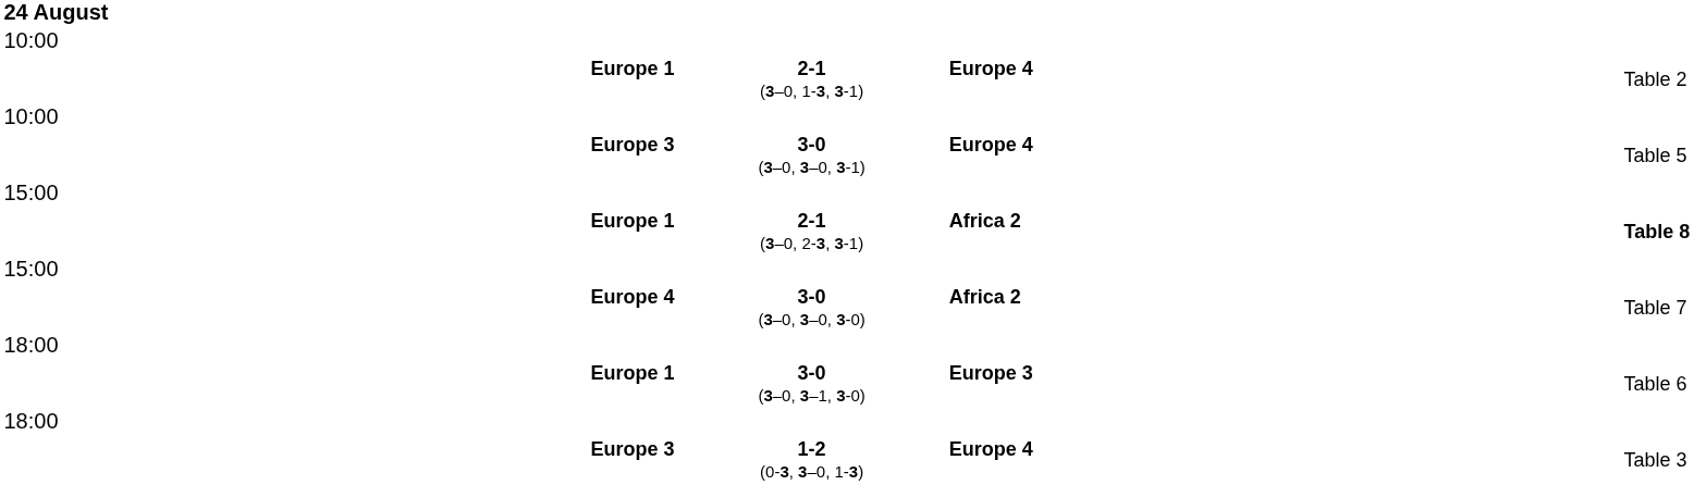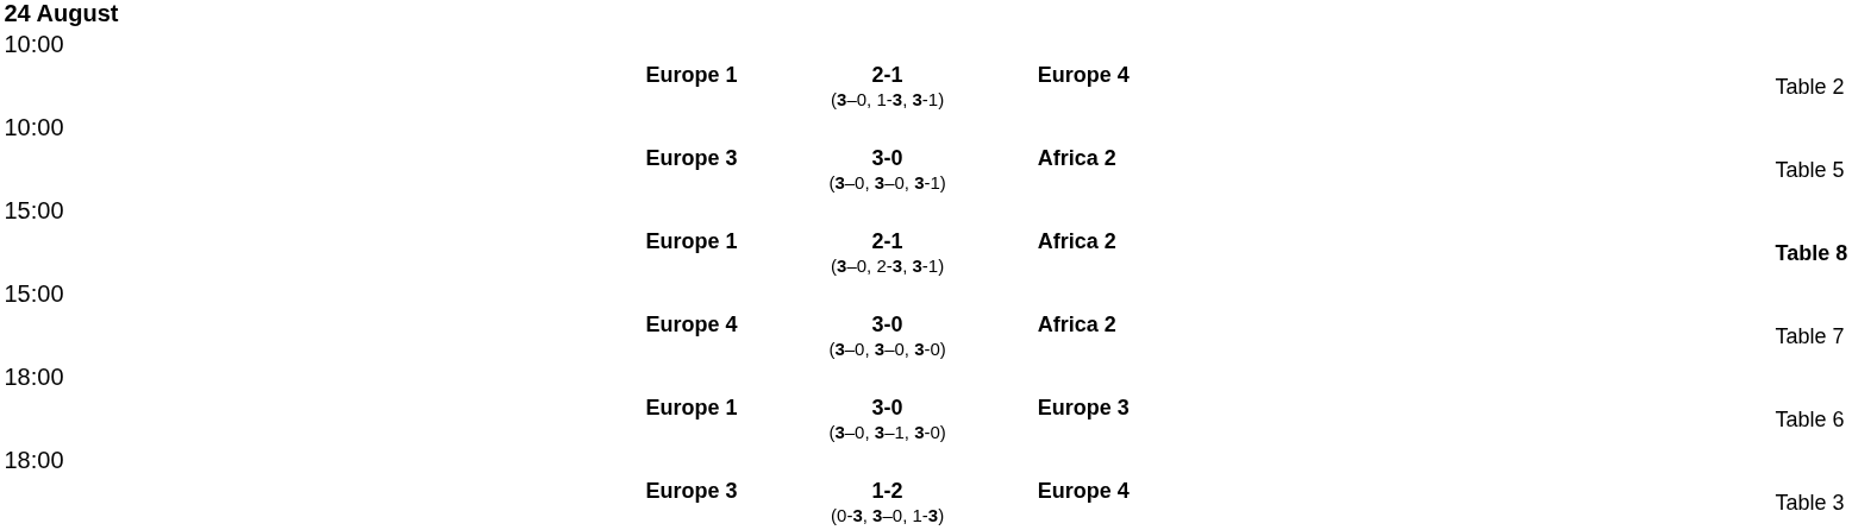 <table style="width:100%;" cellspacing="1">
 <tr>
 <th width=25%></th>
 <th width=10%></th>
 <th width=25%></th>
 </tr>
 <tr>
 <td><strong>24 August</strong></td>
 </tr>
 <tr>
 <td>10:00</td>
 </tr>
 <tr style=font-size:90%>
 <td align=right><strong>Europe 1<br><br></strong></td>
 <td align=center><strong> 2-1 </strong><br><small>(<strong>3</strong>–0, 1-<strong>3</strong>, <strong>3</strong>-1)</small></td>
 <td><strong>Europe 4</strong><br><br></td>
 <td>Table 2</td>
 </tr>
 <tr>
 <td>10:00</td>
 </tr>
 <tr style=font-size:90%>
 <td align=right><strong>Europe 3<br><br></strong></td>
 <td align=center><strong> 3-0 </strong><br><small>(<strong>3</strong>–0, <strong>3</strong>–0, <strong>3</strong>-1)</small></td>
-<td><strong>Europe 4</strong><br><br></td>
+<td><strong>Africa 2</strong><br><br></td>
 <td>Table 5</td>
 </tr>
 <tr>
 <td>15:00</td>
 </tr>
 <tr style=font-size:90%>
 <td align=right><strong>Europe 1<br><br></strong></td>
 <td align=center><strong> 2-1 </strong><br><small>(<strong>3</strong>–0, 2-<strong>3</strong>, <strong>3</strong>-1)</small></td>
 <td><strong>Africa 2</strong><br><br></td>
 <td><strong>Table 8</strong></td>
 </tr>
 <tr>
 <td>15:00</td>
 </tr>
 <tr style=font-size:90%>
 <td align=right><strong>Europe 4<br><br></strong></td>
 <td align=center><strong> 3-0 </strong><br><small>(<strong>3</strong>–0, <strong>3</strong>–0, <strong>3</strong>-0)</small></td>
 <td><strong>Africa 2</strong><br><br></td>
 <td>Table 7</td>
 </tr>
 <tr>
 <td>18:00</td>
 </tr>
 <tr style=font-size:90%>
 <td align=right><strong>Europe 1<br><br></strong></td>
 <td align=center><strong> 3-0 </strong><br><small>(<strong>3</strong>–0, <strong>3</strong>–1, <strong>3</strong>-0)</small></td>
 <td><strong>Europe 3</strong><br><br></td>
 <td>Table 6</td>
 </tr>
 <tr>
 <td>18:00</td>
 </tr>
 <tr style=font-size:90%>
 <td align=right><strong>Europe 3</strong><br><br></td>
 <td align=center><strong> 1-2 </strong><br><small>(0-<strong>3</strong>, <strong>3</strong>–0, 1-<strong>3</strong>)</small></td>
 <td><strong>Europe 4<br><br></strong></td>
 <td>Table 3</td>
 </tr>
 </table>
